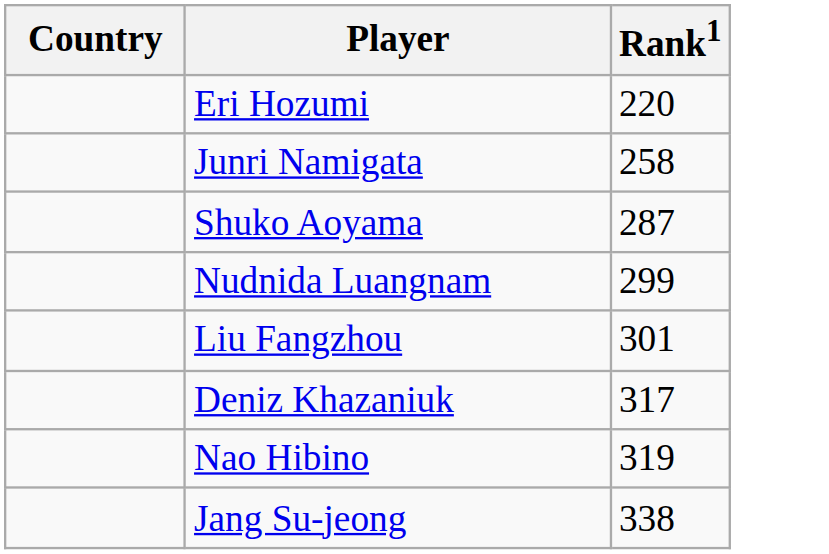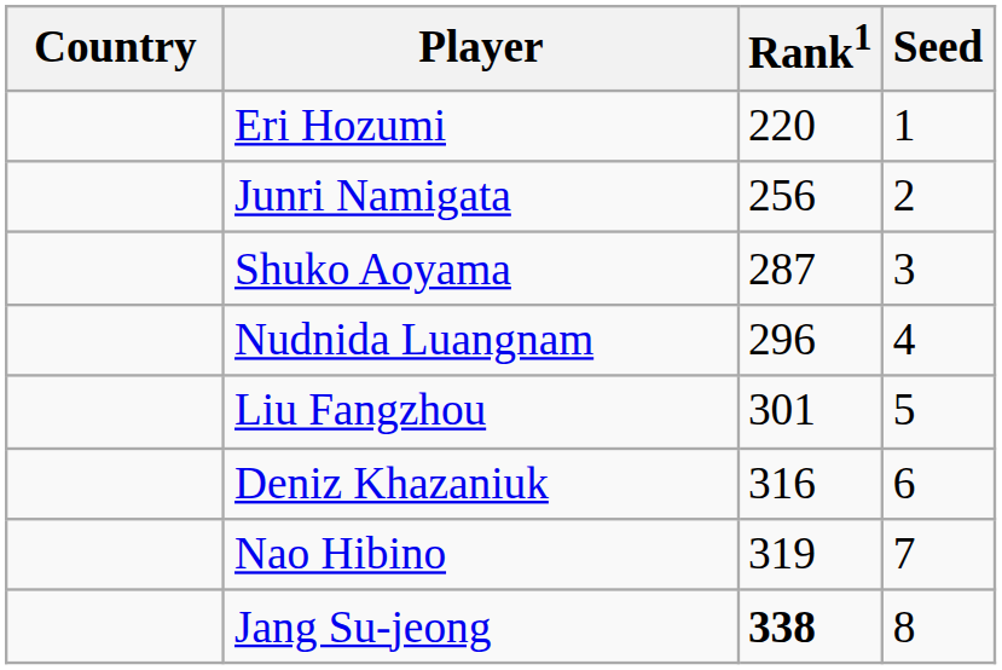 <table class="sortable wikitable">
 <tr>
 <th width="70">Country</th>
 <th width="175">Player</th>
 <th>Rank<sup>1</sup></th>
+<th>Seed</th>
 </tr>
 <tr>
 <td></td>
 <td><a href='#'>Eri Hozumi</a></td>
 <td>220</td>
+<td>1</td>
 </tr>
 <tr>
 <td></td>
 <td><a href='#'>Junri Namigata</a></td>
-<td>258</td>
+<td>256</td>
+<td>2</td>
 </tr>
 <tr>
 <td></td>
 <td><a href='#'>Shuko Aoyama</a></td>
 <td>287</td>
+<td>3</td>
 </tr>
 <tr>
 <td></td>
 <td><a href='#'>Nudnida Luangnam</a></td>
-<td>299</td>
+<td>296</td>
+<td>4</td>
 </tr>
 <tr>
 <td></td>
 <td><a href='#'>Liu Fangzhou</a></td>
 <td>301</td>
+<td>5</td>
 </tr>
 <tr>
 <td></td>
 <td><a href='#'>Deniz Khazaniuk</a></td>
-<td>317</td>
+<td>316</td>
+<td>6</td>
 </tr>
 <tr>
 <td></td>
 <td><a href='#'>Nao Hibino</a></td>
 <td>319</td>
+<td>7</td>
 </tr>
 <tr>
 <td></td>
 <td><a href='#'>Jang Su-jeong</a></td>
-<td>338</td>
+<td><strong>338</strong></td>
+<td>8</td>
 </tr>
 </table>
